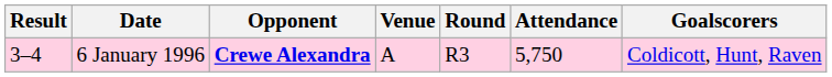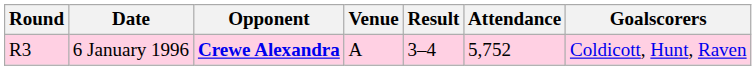 <table class="wikitable">
 <tr>
-<th>Result</th>
+<th>Round</th>
 <th>Date</th>
 <th>Opponent</th>
 <th>Venue</th>
-<th>Round</th>
+<th>Result</th>
 <th>Attendance</th>
 <th>Goalscorers</th>
 </tr>
 <tr style="background:#ffd0e3;">
-<td>3–4</td>
+<td>R3</td>
 <td>6 January 1996</td>
 <td><strong><a href='#'>Crewe Alexandra</a></strong></td>
 <td>A</td>
-<td>R3</td>
-<td>5,750</td>
+<td>3–4</td>
+<td>5,752</td>
 <td><a href='#'>Coldicott</a>, <a href='#'>Hunt</a>, <a href='#'>Raven</a></td>
 </tr>
 </table>
